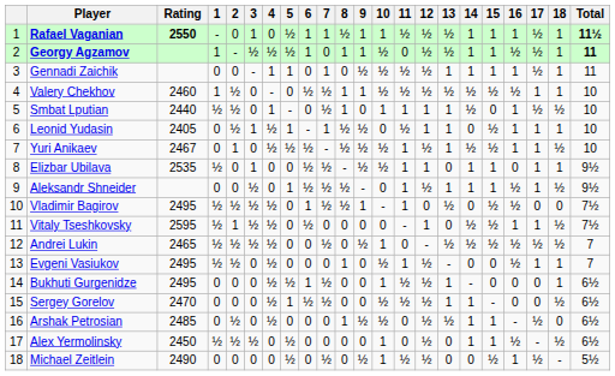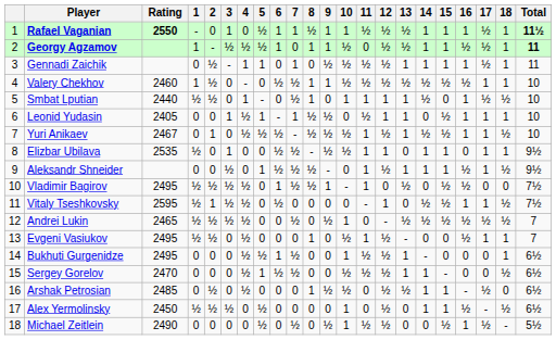 <table class="wikitable" border="1" width="800px">
 <tr>
 <th></th>
 <th>Player</th>
 <th>Rating</th>
 <th>1</th>
 <th>2</th>
 <th>3</th>
 <th>4</th>
 <th>5</th>
 <th>6</th>
 <th>7</th>
 <th>8</th>
 <th>9</th>
 <th>10</th>
 <th>11</th>
 <th>12</th>
 <th>13</th>
 <th>14</th>
 <th>15</th>
 <th>16</th>
 <th>17</th>
 <th>18</th>
 <th>Total</th>
 </tr>
 <tr align=center style="background:#ccffcc;">
 <td>1</td>
 <td align=left> <strong><a href='#'>Rafael Vaganian</a></strong></td>
 <td><strong>2550</strong></td>
 <td>-</td>
 <td>0</td>
 <td>1</td>
 <td>0</td>
 <td>½</td>
 <td>1</td>
 <td>1</td>
 <td>½</td>
 <td>1</td>
 <td>1</td>
 <td>½</td>
 <td>½</td>
 <td>½</td>
 <td>1</td>
 <td>1</td>
 <td>1</td>
 <td>½</td>
 <td>1</td>
 <td align=center><strong>11½</strong></td>
 </tr>
 <tr align=center style="background:#ccffcc;">
 <td>2</td>
 <td align=left> <strong><a href='#'>Georgy Agzamov</a></strong></td>
 <td><strong> </strong></td>
 <td>1</td>
 <td>-</td>
 <td>½</td>
 <td>½</td>
 <td>½</td>
 <td>1</td>
 <td>0</td>
 <td>1</td>
 <td>1</td>
 <td>½</td>
 <td>0</td>
 <td>½</td>
 <td>½</td>
 <td>1</td>
 <td>1</td>
 <td>½</td>
 <td>½</td>
 <td>1</td>
 <td align=center><strong>11</strong></td>
 </tr>
 <tr align=center>
 <td>3</td>
 <td align=left> <a href='#'>Gennadi Zaichik</a></td>
 <td></td>
 <td>0</td>
-<td>0</td>
+<td>½</td>
 <td>-</td>
 <td>1</td>
 <td>1</td>
 <td>0</td>
 <td>1</td>
 <td>0</td>
 <td>½</td>
 <td>½</td>
 <td>½</td>
 <td>½</td>
 <td>1</td>
 <td>1</td>
 <td>1</td>
 <td>1</td>
 <td>½</td>
 <td>1</td>
 <td align=center>11</td>
 </tr>
 <tr align=center>
 <td>4</td>
 <td align=left> <a href='#'>Valery Chekhov</a></td>
 <td>2460</td>
 <td>1</td>
 <td>½</td>
 <td>0</td>
 <td>-</td>
 <td>0</td>
 <td>½</td>
 <td>½</td>
 <td>1</td>
 <td>1</td>
 <td>½</td>
 <td>½</td>
 <td>½</td>
 <td>½</td>
 <td>½</td>
 <td>½</td>
 <td>½</td>
 <td>1</td>
 <td>1</td>
 <td align=center>10</td>
 </tr>
 <tr align=center>
 <td>5</td>
 <td align=left> <a href='#'>Smbat Lputian</a></td>
 <td>2440</td>
 <td>½</td>
 <td>½</td>
 <td>0</td>
 <td>1</td>
 <td>-</td>
 <td>0</td>
 <td>½</td>
 <td>1</td>
 <td>0</td>
 <td>1</td>
 <td>1</td>
 <td>1</td>
 <td>1</td>
 <td>½</td>
 <td>0</td>
 <td>1</td>
 <td>½</td>
 <td>½</td>
 <td align=center>10</td>
 </tr>
 <tr align=center>
 <td>6</td>
 <td align=left> <a href='#'>Leonid Yudasin</a></td>
 <td>2405</td>
 <td>0</td>
-<td>½</td>
+<td>0</td>
 <td>1</td>
 <td>½</td>
 <td>1</td>
 <td>-</td>
 <td>1</td>
 <td>½</td>
 <td>½</td>
 <td>0</td>
 <td>½</td>
 <td>1</td>
 <td>1</td>
 <td>0</td>
 <td>½</td>
 <td>1</td>
 <td>1</td>
 <td>1</td>
 <td align=center>10</td>
 </tr>
 <tr align=center>
 <td>7</td>
 <td align=left> <a href='#'>Yuri Anikaev</a></td>
 <td>2467</td>
 <td>0</td>
 <td>1</td>
 <td>0</td>
 <td>½</td>
 <td>½</td>
 <td>½</td>
 <td>-</td>
 <td>½</td>
 <td>½</td>
 <td>½</td>
 <td>1</td>
 <td>½</td>
 <td>1</td>
 <td>½</td>
 <td>½</td>
 <td>1</td>
 <td>1</td>
 <td>½</td>
 <td align=center>10</td>
 </tr>
 <tr align=center>
 <td>8</td>
 <td align=left> <a href='#'>Elizbar Ubilava</a></td>
 <td>2535</td>
 <td>½</td>
 <td>0</td>
 <td>1</td>
 <td>0</td>
 <td>0</td>
 <td>½</td>
 <td>½</td>
 <td>-</td>
 <td>½</td>
 <td>½</td>
 <td>1</td>
 <td>1</td>
 <td>0</td>
 <td>1</td>
 <td>1</td>
 <td>0</td>
 <td>1</td>
 <td>1</td>
 <td align=center>9½</td>
 </tr>
 <tr align=center>
 <td>9</td>
 <td align=left> <a href='#'>Aleksandr Shneider</a></td>
 <td></td>
 <td>0</td>
 <td>0</td>
 <td>½</td>
 <td>0</td>
 <td>1</td>
 <td>½</td>
 <td>½</td>
 <td>½</td>
 <td>-</td>
 <td>0</td>
 <td>1</td>
 <td>½</td>
 <td>1</td>
 <td>1</td>
 <td>1</td>
 <td>½</td>
 <td>1</td>
 <td>½</td>
 <td align=center>9½</td>
 </tr>
 <tr align=center>
 <td>10</td>
 <td align=left> <a href='#'>Vladimir Bagirov</a></td>
 <td>2495</td>
 <td>½</td>
 <td>½</td>
 <td>½</td>
 <td>½</td>
 <td>0</td>
 <td>1</td>
 <td>½</td>
 <td>½</td>
 <td>1</td>
 <td>-</td>
 <td>1</td>
 <td>0</td>
 <td>½</td>
 <td>0</td>
 <td>½</td>
 <td>½</td>
 <td>0</td>
 <td>0</td>
 <td align=center>7½</td>
 </tr>
 <tr align=center>
 <td>11</td>
 <td align=left> <a href='#'>Vitaly Tseshkovsky</a></td>
 <td>2595</td>
 <td>½</td>
 <td>1</td>
 <td>½</td>
 <td>½</td>
 <td>0</td>
 <td>½</td>
 <td>0</td>
 <td>0</td>
 <td>0</td>
 <td>0</td>
 <td>-</td>
 <td>1</td>
 <td>0</td>
 <td>½</td>
 <td>½</td>
 <td>1</td>
 <td>1</td>
 <td>½</td>
 <td align=center>7½</td>
 </tr>
 <tr align=center>
 <td>12</td>
 <td align=left> <a href='#'>Andrei Lukin</a></td>
 <td>2465</td>
 <td>½</td>
 <td>½</td>
 <td>½</td>
 <td>½</td>
 <td>0</td>
 <td>0</td>
 <td>½</td>
 <td>0</td>
 <td>½</td>
 <td>1</td>
 <td>0</td>
 <td>-</td>
 <td>½</td>
 <td>½</td>
 <td>½</td>
 <td>½</td>
 <td>½</td>
 <td>½</td>
 <td align=center>7</td>
 </tr>
 <tr align=center>
 <td>13</td>
 <td align=left> <a href='#'>Evgeni Vasiukov</a></td>
 <td>2495</td>
 <td>½</td>
 <td>½</td>
 <td>0</td>
 <td>½</td>
 <td>0</td>
 <td>0</td>
 <td>0</td>
 <td>1</td>
 <td>0</td>
 <td>½</td>
 <td>1</td>
 <td>½</td>
 <td>-</td>
 <td>0</td>
 <td>0</td>
 <td>½</td>
 <td>1</td>
 <td>1</td>
 <td align=center>7</td>
 </tr>
 <tr align=center>
 <td>14</td>
 <td align=left> <a href='#'>Bukhuti Gurgenidze</a></td>
 <td>2495</td>
 <td>0</td>
 <td>0</td>
 <td>0</td>
 <td>½</td>
 <td>½</td>
 <td>1</td>
 <td>½</td>
 <td>0</td>
 <td>0</td>
 <td>1</td>
 <td>½</td>
 <td>½</td>
 <td>1</td>
 <td>-</td>
 <td>0</td>
 <td>0</td>
 <td>0</td>
 <td>1</td>
 <td align=center>6½</td>
 </tr>
 <tr align=center>
 <td>15</td>
 <td align=left> <a href='#'>Sergey Gorelov</a></td>
 <td>2470</td>
 <td>0</td>
 <td>0</td>
 <td>0</td>
 <td>½</td>
 <td>1</td>
 <td>½</td>
 <td>½</td>
 <td>0</td>
 <td>0</td>
 <td>½</td>
 <td>½</td>
 <td>½</td>
 <td>1</td>
 <td>1</td>
 <td>-</td>
 <td>0</td>
 <td>0</td>
 <td>½</td>
 <td align=center>6½</td>
 </tr>
 <tr align=center>
 <td>16</td>
 <td align=left> <a href='#'>Arshak Petrosian</a></td>
 <td>2485</td>
 <td>0</td>
 <td>½</td>
 <td>0</td>
 <td>½</td>
 <td>0</td>
 <td>0</td>
 <td>0</td>
 <td>1</td>
 <td>½</td>
 <td>½</td>
 <td>0</td>
 <td>½</td>
 <td>½</td>
 <td>1</td>
 <td>1</td>
 <td>-</td>
 <td>½</td>
 <td>0</td>
 <td align=center>6½</td>
 </tr>
 <tr align=center>
 <td>17</td>
 <td align=left> <a href='#'>Alex Yermolinsky</a></td>
 <td>2450</td>
 <td>½</td>
 <td>½</td>
 <td>½</td>
 <td>0</td>
 <td>½</td>
 <td>0</td>
 <td>0</td>
 <td>0</td>
 <td>0</td>
 <td>1</td>
 <td>0</td>
 <td>½</td>
 <td>0</td>
 <td>1</td>
 <td>1</td>
 <td>½</td>
 <td>-</td>
 <td>½</td>
 <td align=center>6½</td>
 </tr>
 <tr align=center>
 <td>18</td>
 <td align=left> <a href='#'>Michael Zeitlein</a></td>
 <td>2490</td>
 <td>0</td>
 <td>0</td>
 <td>0</td>
 <td>0</td>
 <td>½</td>
 <td>0</td>
 <td>½</td>
 <td>0</td>
 <td>½</td>
 <td>1</td>
 <td>½</td>
 <td>½</td>
 <td>0</td>
 <td>0</td>
 <td>½</td>
 <td>1</td>
 <td>½</td>
 <td>-</td>
 <td align=center>5½</td>
 </tr>
 </table>
